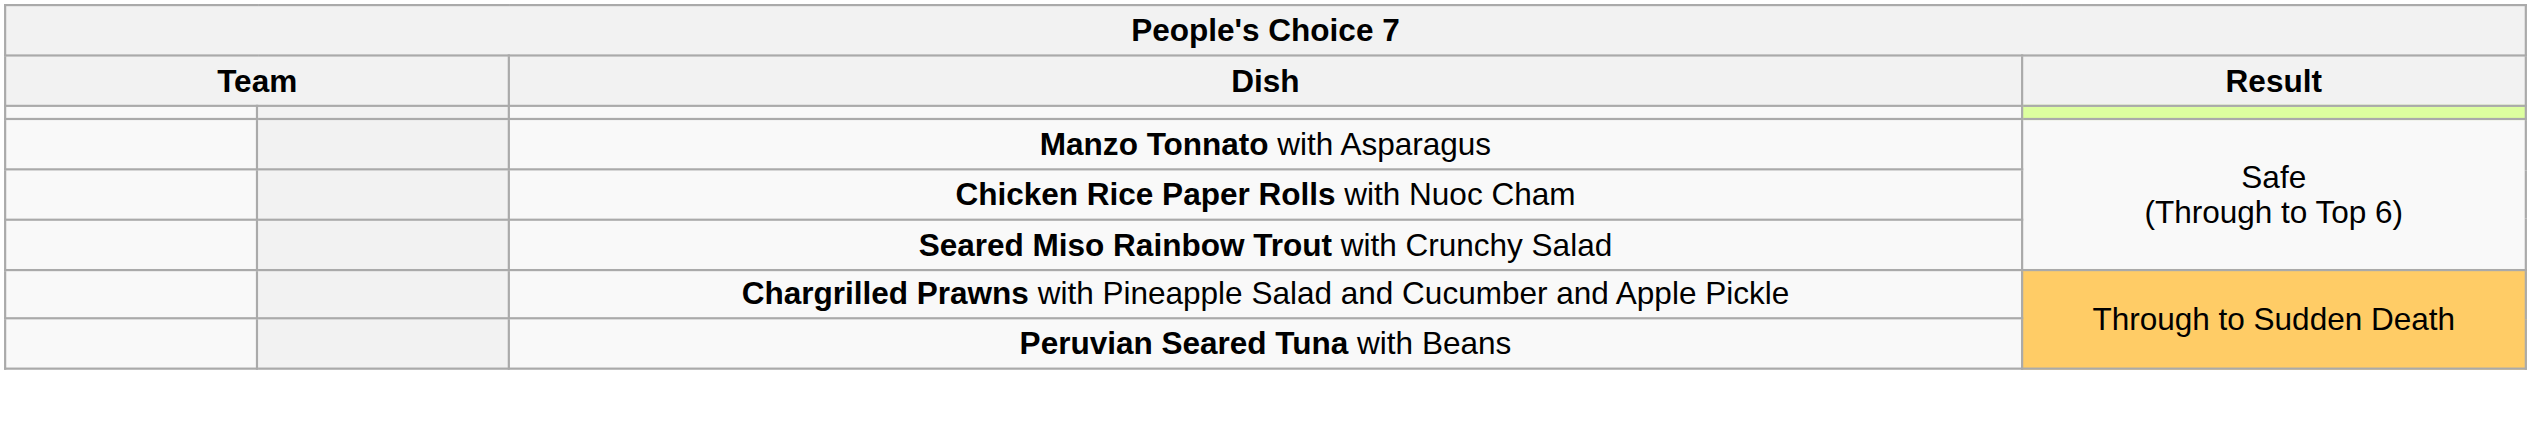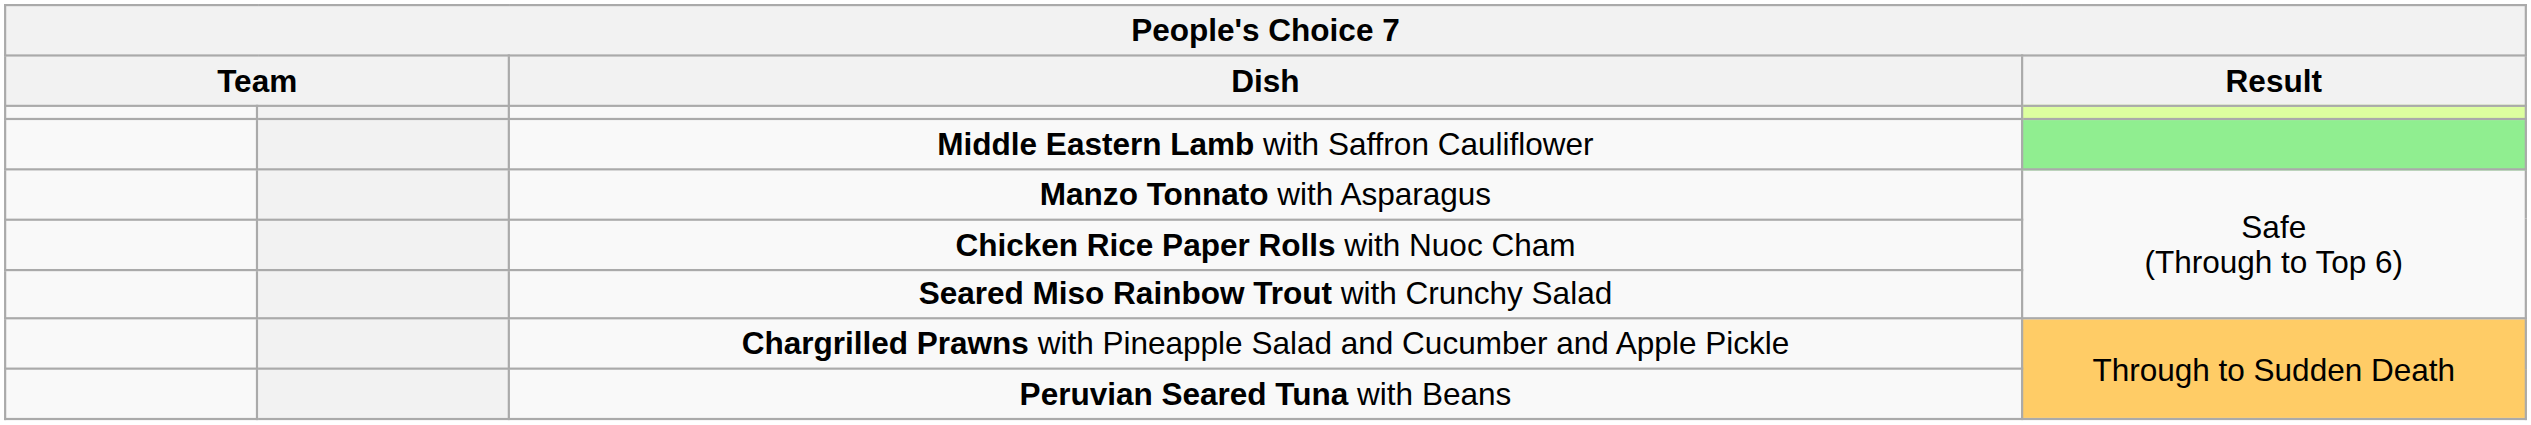 <table class="wikitable plainrowheaders" style="margin:1em auto; text-align:center; font-size:90%; width:80em;">
 <tr>
 <th colspan="4" >People's Choice 7</th>
 </tr>
 <tr>
 <th style="width:20%;" colspan="2">Team</th>
 <th style="width:60%;">Dish</th>
 <th style="width:20%;">Result</th>
 </tr>
 <tr>
 <td></td>
 <th></th>
 <td></td>
 <td bgcolor=#DDFF9F></td>
+</tr>
+<tr>
+<td></td>
+<th></th>
+<td><strong>Middle Eastern Lamb</strong> with Saffron Cauliflower</td>
+<td bgcolor="lightgreen"></td>
 </tr>
 <tr>
 <td></td>
 <th></th>
 <td><strong>Manzo Tonnato</strong> with Asparagus</td>
 <td rowspan="3">Safe<br>(Through to Top 6)</td>
 </tr>
 <tr>
 <td></td>
 <th></th>
 <td><strong>Chicken Rice Paper Rolls</strong> with Nuoc Cham</td>
 </tr>
 <tr>
 <td></td>
 <th></th>
 <td><strong>Seared Miso Rainbow Trout</strong> with Crunchy Salad</td>
 </tr>
 <tr>
 <td></td>
 <th></th>
 <td><strong>Chargrilled Prawns</strong> with Pineapple Salad and Cucumber and Apple Pickle</td>
 <td rowspan="2" bgcolor="FFCC66">Through to Sudden Death</td>
 </tr>
 <tr>
 <td></td>
 <th></th>
 <td><strong>Peruvian Seared Tuna</strong> with Beans</td>
 </tr>
 </table>
